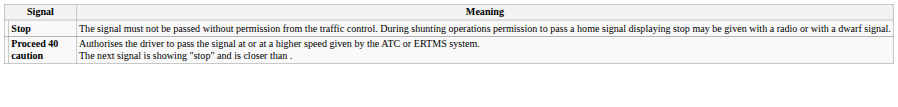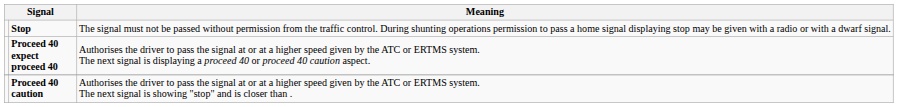 <table class="wikitable">
 <tr>
 <th colspan="2">Signal</th>
 <th>Meaning</th>
 </tr>
 <tr>
 <td></td>
 <td style="width:100px"><strong>Stop</strong></td>
 <td>The signal must not be passed without permission from the traffic control. During shunting operations permission to pass a home signal displaying stop may be given with a radio or with a dwarf signal.</td>
 </tr>
 <tr>
+<td></td>
+<td style="width:100px"><strong>Proceed 40<br> expect proceed 40</strong></td>
+<td>Authorises the driver to pass the signal at  or at a higher speed given by the ATC or ERTMS system.<br> The next signal is displaying a <em>proceed 40</em> or <em>proceed 40 caution</em> aspect.</td>
+</tr>
+<tr>
 </tr>
 <tr>
 <td></td>
 <td style="width:100px"><strong>Proceed 40<br> caution</strong></td>
 <td>Authorises the driver to pass the signal at  or at a higher speed given by the ATC or ERTMS  system.<br>The next signal is showing "stop" and is closer than .</td>
 </tr>
 </table>
